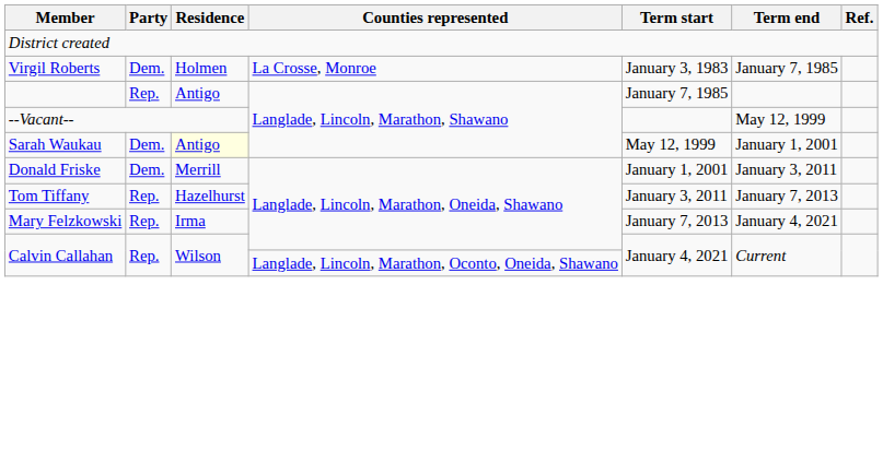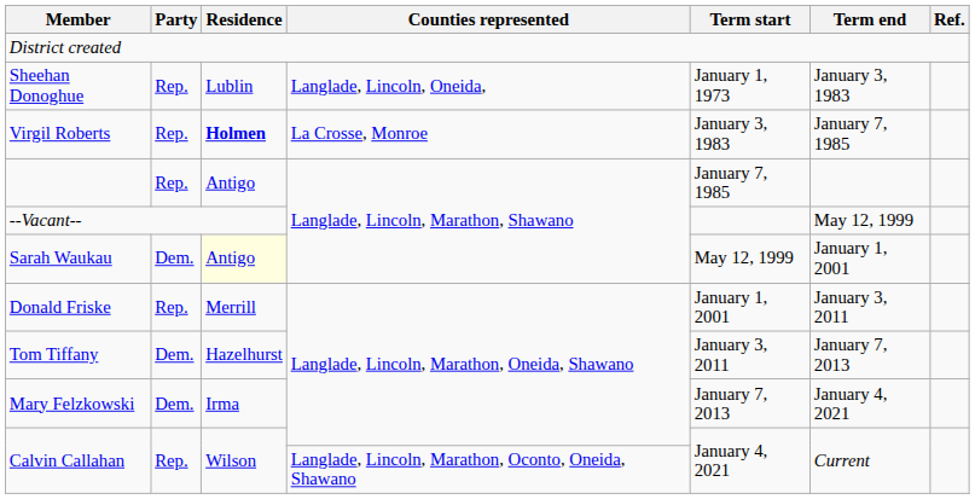 <table class="wikitable">
 <tr>
 <th>Member</th>
 <th>Party</th>
 <th>Residence</th>
 <th>Counties represented</th>
 <th>Term start</th>
 <th>Term end</th>
 <th>Ref.</th>
 </tr>
 <tr>
 <td colspan="7"><em>District created</em></td>
 </tr>
 <tr>
+<td><a href='#'>Sheehan Donoghue</a></td>
+<td><a href='#'>Rep.</a></td>
+<td><a href='#'>Lublin</a></td>
+<td><a href='#'>Langlade</a>, <a href='#'>Lincoln</a>, <a href='#'>Oneida</a>,</td>
+<td>January 1, 1973</td>
+<td>January 3, 1983</td>
+<td></td>
+</tr>
+<tr>
 <td><a href='#'>Virgil Roberts</a></td>
-<td><a href='#'>Dem.</a></td>
-<td><a href='#'>Holmen</a></td>
+<td><a href='#'>Rep.</a></td>
+<td><strong><a href='#'>Holmen</a></strong></td>
 <td><a href='#'>La Crosse</a>, <a href='#'>Monroe</a></td>
 <td>January 3, 1983</td>
 <td>January 7, 1985</td>
 <td></td>
 </tr>
 <tr>
 <td></td>
 <td><a href='#'>Rep.</a></td>
 <td><a href='#'>Antigo</a></td>
 <td rowspan="3"><a href='#'>Langlade</a>, <a href='#'>Lincoln</a>, <a href='#'>Marathon</a>, <a href='#'>Shawano</a></td>
 <td>January 7, 1985</td>
 <td></td>
 <td></td>
 </tr>
 <tr>
 <td colspan="3"><em>--Vacant--</em></td>
 <td></td>
 <td>May 12, 1999</td>
 <td></td>
 </tr>
 <tr>
 <td><a href='#'>Sarah Waukau</a></td>
 <td><a href='#'>Dem.</a></td>
 <td style="background: lightyellow;"><a href='#'>Antigo</a></td>
 <td>May 12, 1999</td>
 <td>January 1, 2001</td>
 <td></td>
 </tr>
 <tr>
 <td><a href='#'>Donald Friske</a></td>
-<td><a href='#'>Dem.</a></td>
+<td><a href='#'>Rep.</a></td>
 <td><a href='#'>Merrill</a></td>
 <td rowspan="4"><a href='#'>Langlade</a>, <a href='#'>Lincoln</a>, <a href='#'>Marathon</a>, <a href='#'>Oneida</a>, <a href='#'>Shawano</a></td>
 <td>January 1, 2001</td>
 <td>January 3, 2011</td>
 <td></td>
 </tr>
 <tr>
 <td><a href='#'>Tom Tiffany</a></td>
-<td><a href='#'>Rep.</a></td>
+<td><a href='#'>Dem.</a></td>
 <td><a href='#'>Hazelhurst</a></td>
 <td>January 3, 2011</td>
 <td>January 7, 2013</td>
 <td></td>
 </tr>
 <tr>
 <td><a href='#'>Mary Felzkowski</a></td>
-<td><a href='#'>Rep.</a></td>
+<td><a href='#'>Dem.</a></td>
 <td><a href='#'>Irma</a></td>
 <td>January 7, 2013</td>
 <td>January 4, 2021</td>
 <td></td>
 </tr>
 <tr style="height:1em">
 <td rowspan="2"><a href='#'>Calvin Callahan</a></td>
 <td rowspan="2" ><a href='#'>Rep.</a></td>
 <td rowspan="2"><a href='#'>Wilson</a></td>
 <td rowspan="2">January 4, 2021</td>
 <td rowspan="2"><em>Current</em></td>
 <td rowspan="2"></td>
 </tr>
 <tr>
 <td><a href='#'>Langlade</a>, <a href='#'>Lincoln</a>, <a href='#'>Marathon</a>, <a href='#'>Oconto</a>, <a href='#'>Oneida</a>, <a href='#'>Shawano</a></td>
 </tr>
 </table>
